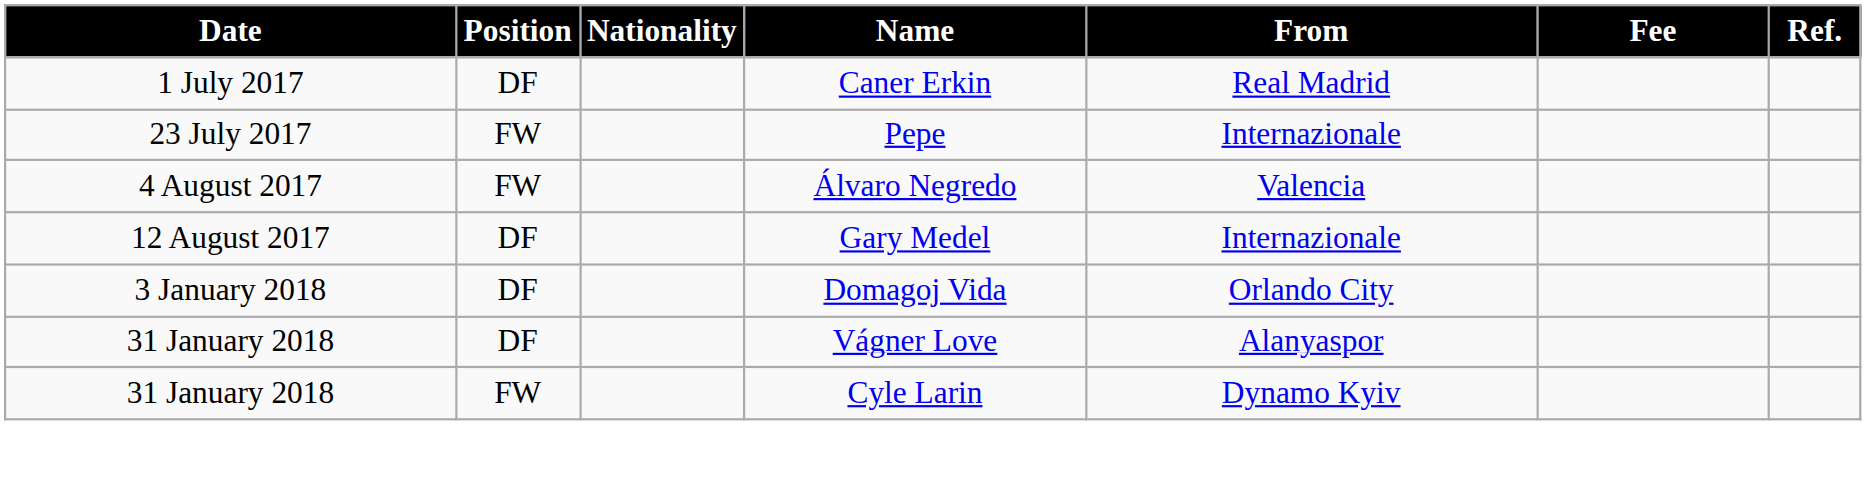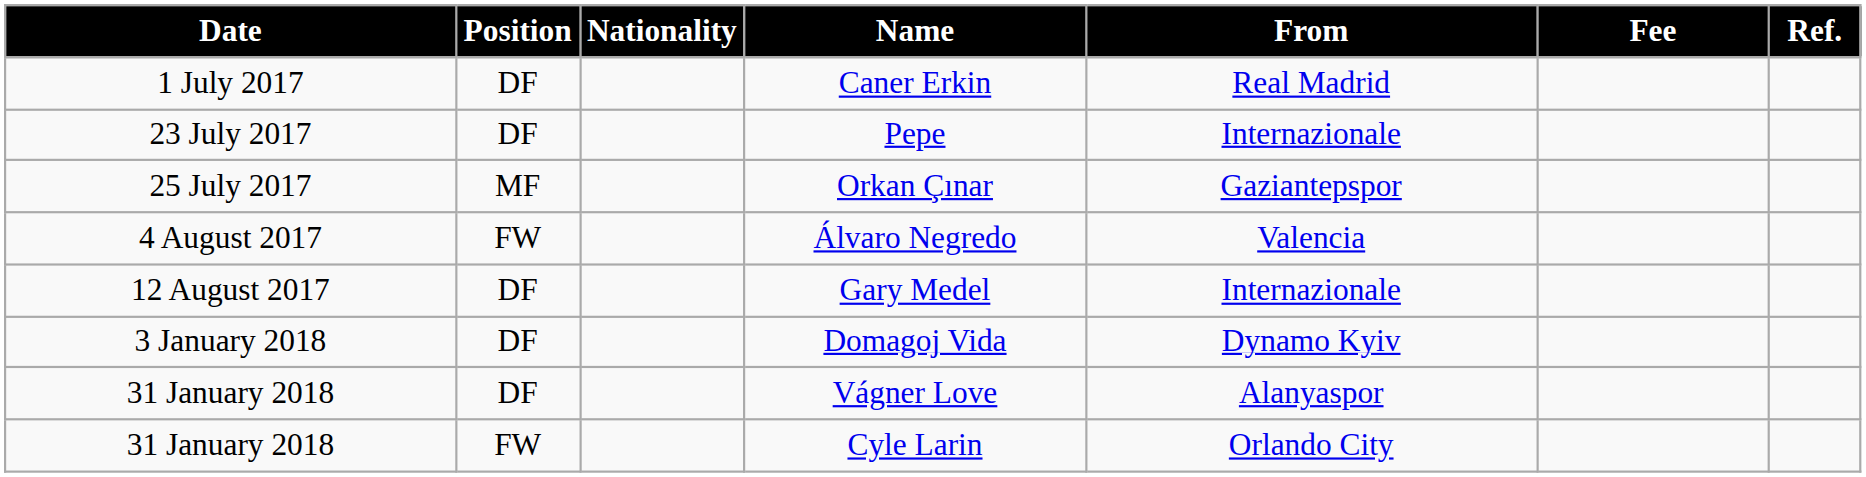 <table class="wikitable"  style="text-align:center; font-size:90%; ">
 <tr>
 <th style="background:#000000; color:white; width:200px;">Date</th>
 <th style="background:#000000; color:white; width:50px;">Position</th>
 <th style="background:#000000; color:white; width:50px;">Nationality</th>
 <th style="background:#000000; color:white; width:150px;">Name</th>
 <th style="background:#000000; color:white; width:200px;">From</th>
 <th style="background:#000000; color:white; width:100px;">Fee</th>
 <th style="background:#000000; color:white; width:35px;">Ref.</th>
 </tr>
 <tr>
 <td>1 July 2017</td>
 <td>DF</td>
 <td></td>
 <td><a href='#'>Caner Erkin</a></td>
 <td><a href='#'>Real Madrid</a></td>
 <td></td>
 <td></td>
 </tr>
 <tr>
 <td>23 July 2017</td>
-<td>FW</td>
+<td>DF</td>
 <td></td>
 <td><a href='#'>Pepe</a></td>
 <td><a href='#'>Internazionale</a></td>
+<td></td>
+<td></td>
+</tr>
+<tr>
+<td>25 July 2017</td>
+<td>MF</td>
+<td></td>
+<td><a href='#'>Orkan Çınar</a></td>
+<td><a href='#'>Gaziantepspor</a></td>
 <td></td>
 <td></td>
 </tr>
 <tr>
 <td>4 August 2017</td>
 <td>FW</td>
 <td></td>
 <td><a href='#'>Álvaro Negredo</a></td>
 <td><a href='#'>Valencia</a></td>
 <td></td>
 <td></td>
 </tr>
 <tr>
 <td>12 August 2017</td>
 <td>DF</td>
 <td></td>
 <td><a href='#'>Gary Medel</a></td>
 <td><a href='#'>Internazionale</a></td>
 <td></td>
 <td></td>
 </tr>
 <tr>
 <td>3 January 2018</td>
 <td>DF</td>
 <td></td>
 <td><a href='#'>Domagoj Vida</a></td>
-<td><a href='#'>Orlando City</a></td>
+<td><a href='#'>Dynamo Kyiv</a></td>
 <td></td>
 <td></td>
 </tr>
 <tr>
 <td>31 January 2018</td>
 <td>DF</td>
 <td></td>
 <td><a href='#'>Vágner Love</a></td>
 <td><a href='#'>Alanyaspor</a></td>
 <td></td>
 <td></td>
 </tr>
 <tr>
 <td>31 January 2018</td>
 <td>FW</td>
 <td></td>
 <td><a href='#'>Cyle Larin</a></td>
-<td><a href='#'>Dynamo Kyiv</a></td>
+<td><a href='#'>Orlando City</a></td>
 <td></td>
 <td></td>
 </tr>
 </table>
